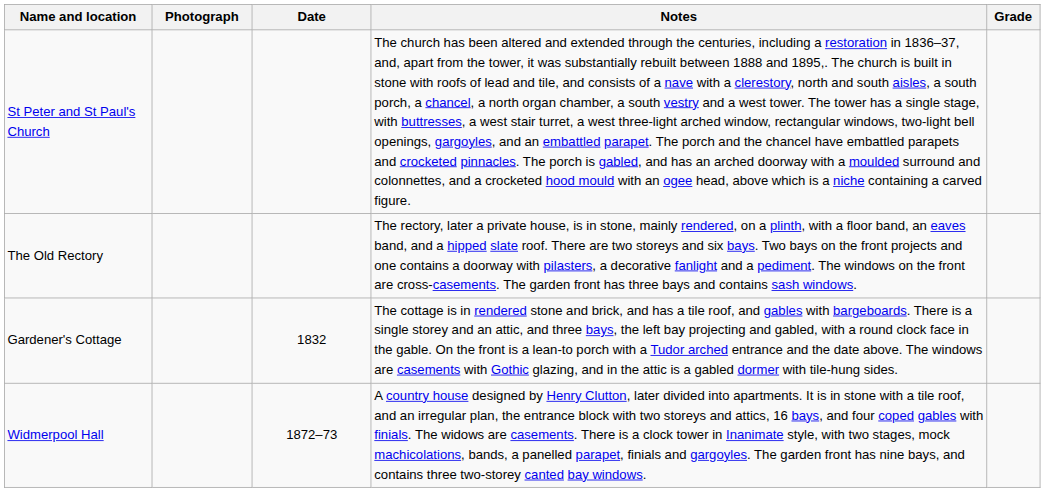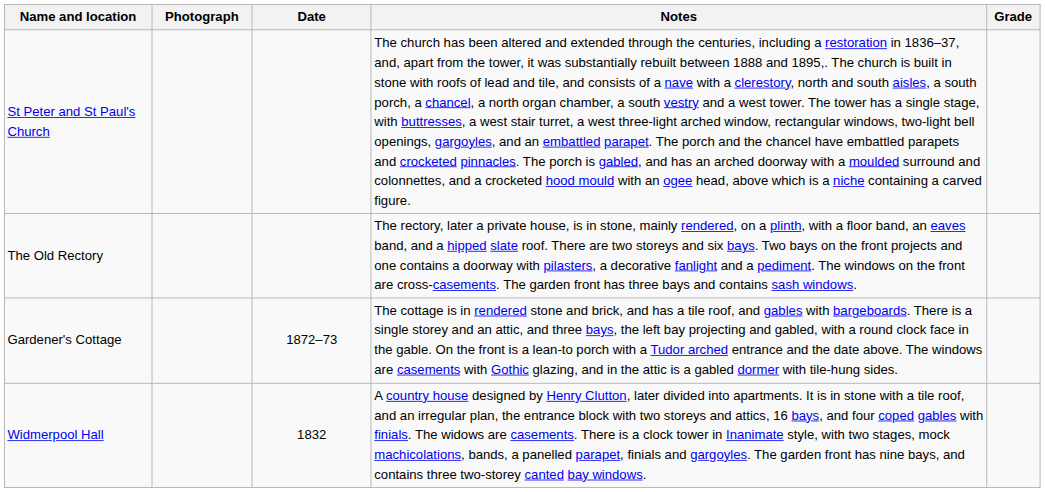 <table class="wikitable sortable plainrowheaders" style="width:100%; border:0px; text-align:left; line-height:150%">
 <tr>
 <th scope="col"  style="width:150px">Name and location</th>
 <th scope="col"  style="width:100px" class="unsortable">Photograph</th>
 <th scope="col"  style="width:120px">Date</th>
 <th scope="col"  style="width:650px" class="unsortable">Notes</th>
 <th scope="col"  style="width:50px">Grade</th>
 </tr>
 <tr>
 <td><a href='#'>St Peter and St Paul's Church</a><br><small></small></td>
 <td></td>
 <td align="center"></td>
 <td>The church has been altered and extended through the centuries, including a <a href='#'>restoration</a> in 1836–37, and, apart from the tower, it was substantially rebuilt between 1888 and 1895,.  The church is built in stone with roofs of lead and tile, and consists of a <a href='#'>nave</a> with a <a href='#'>clerestory</a>, north and south <a href='#'>aisles</a>, a south porch, a <a href='#'>chancel</a>, a north organ chamber, a south <a href='#'>vestry</a> and a west tower.  The tower has a single stage, with <a href='#'>buttresses</a>, a west stair turret, a west three-light arched window, rectangular windows, two-light bell openings, <a href='#'>gargoyles</a>, and an <a href='#'>embattled</a> <a href='#'>parapet</a>.  The porch and the chancel have embattled parapets and <a href='#'>crocketed</a> <a href='#'>pinnacles</a>.  The porch is <a href='#'>gabled</a>, and has an arched doorway with a <a href='#'>moulded</a> surround and colonnettes, and a crocketed <a href='#'>hood mould</a> with an <a href='#'>ogee</a> head, above which is a <a href='#'>niche</a> containing a carved figure.</td>
 <td align="center" ></td>
 </tr>
 <tr>
 <td>The Old Rectory<br><small></small></td>
 <td></td>
 <td align="center"></td>
 <td>The rectory, later a private house, is in stone, mainly <a href='#'>rendered</a>, on a <a href='#'>plinth</a>, with a floor band, an <a href='#'>eaves</a> band, and a <a href='#'>hipped</a> <a href='#'>slate</a> roof.  There are two storeys and six <a href='#'>bays</a>.  Two bays on the front projects and one contains a doorway with <a href='#'>pilasters</a>, a decorative <a href='#'>fanlight</a> and a <a href='#'>pediment</a>.  The windows on the front are cross-<a href='#'>casements</a>.  The garden front has three bays and contains <a href='#'>sash windows</a>.</td>
 <td align="center" ></td>
 </tr>
 <tr>
 <td>Gardener's Cottage<br><small></small></td>
 <td></td>
-<td align="center">1832</td>
+<td align="center">1872–73</td>
 <td>The cottage is in <a href='#'>rendered</a> stone and brick, and has a tile roof, and <a href='#'>gables</a> with <a href='#'>bargeboards</a>.  There is a single storey and an attic, and three <a href='#'>bays</a>, the left bay projecting and gabled, with a round clock face in the gable.  On the front is a lean-to porch with a <a href='#'>Tudor arched</a> entrance and the date above.  The windows are <a href='#'>casements</a> with <a href='#'>Gothic</a> glazing, and in the attic is a gabled <a href='#'>dormer</a> with tile-hung sides.</td>
 <td align="center" ></td>
 </tr>
 <tr>
 <td><a href='#'>Widmerpool Hall</a><br><small></small></td>
 <td></td>
-<td align="center">1872–73</td>
+<td align="center">1832</td>
 <td>A <a href='#'>country house</a> designed by <a href='#'>Henry Clutton</a>, later divided into apartments.  It is in stone with a tile roof, and an irregular plan, the entrance block with two storeys and attics, 16 <a href='#'>bays</a>, and four <a href='#'>coped</a> <a href='#'>gables</a> with <a href='#'>finials</a>.  The widows are <a href='#'>casements</a>.  There is a clock tower in <a href='#'>Inanimate</a> style, with two stages, mock <a href='#'>machicolations</a>, bands, a panelled <a href='#'>parapet</a>, finials and <a href='#'>gargoyles</a>.  The garden front has nine bays, and contains three two-storey <a href='#'>canted</a> <a href='#'>bay windows</a>.</td>
 <td align="center" ></td>
 </tr>
 <tr>
 </tr>
 </table>
